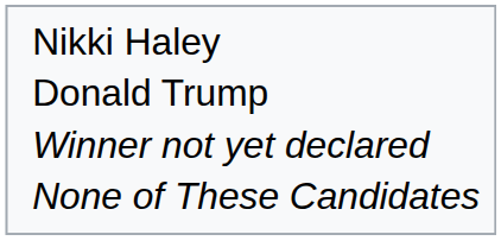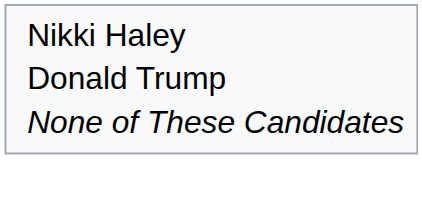 <table style="float:right; margin-left: 1em; margin-bottom: 0.5em; border: 1px solid #a2a9b1; color: black; background-color: #f8f9fa; padding:0.2em;">
 <tr>
 <td></td>
 <td>Nikki Haley</td>
 </tr>
 <tr>
 <td></td>
 <td>Donald Trump</td>
 </tr>
 <tr>
 <td></td>
-<td><em>Winner not yet declared</em></td>
-</tr>
-<tr>
-<td></td>
 <td><em>None of These Candidates</em></td>
 </tr>
 </table>
